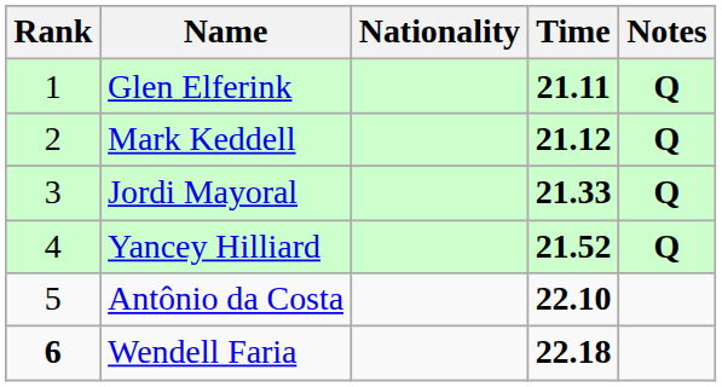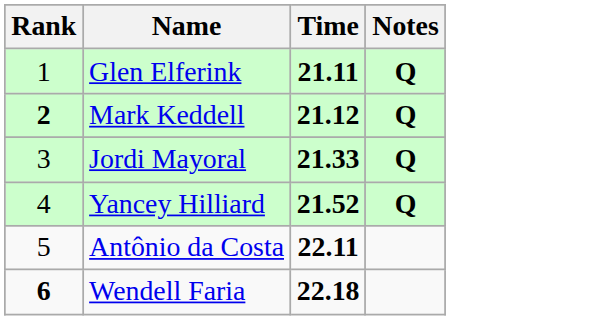 <table class="wikitable sortable" style="text-align:center">
 <tr>
 <th>Rank</th>
 <th>Name</th>
-<th>Nationality</th>
 <th>Time</th>
 <th>Notes</th>
 </tr>
 <tr bgcolor=ccffcc>
 <td>1</td>
 <td align=left><a href='#'>Glen Elferink</a></td>
-<td align=left></td>
 <td><strong>21.11</strong></td>
 <td><strong>Q</strong></td>
 </tr>
 <tr bgcolor=ccffcc>
-<td>2</td>
+<td><strong>2</strong></td>
 <td align=left><a href='#'>Mark Keddell</a></td>
-<td align=left></td>
 <td><strong>21.12</strong></td>
 <td><strong>Q</strong></td>
 </tr>
 <tr bgcolor=ccffcc>
 <td>3</td>
 <td align=left><a href='#'>Jordi Mayoral</a></td>
-<td align=left></td>
 <td><strong>21.33</strong></td>
 <td><strong>Q</strong></td>
 </tr>
 <tr bgcolor=ccffcc>
 <td>4</td>
 <td align=left><a href='#'>Yancey Hilliard</a></td>
-<td align=left></td>
 <td><strong>21.52</strong></td>
 <td><strong>Q</strong></td>
 </tr>
 <tr>
 <td>5</td>
 <td align=left><a href='#'>Antônio da Costa</a></td>
-<td align=left></td>
-<td><strong>22.10</strong></td>
+<td><strong>22.11</strong></td>
 <td></td>
 </tr>
 <tr>
 <td><strong>6</strong></td>
 <td align=left><a href='#'>Wendell Faria</a></td>
-<td align=left></td>
 <td><strong>22.18</strong></td>
 <td></td>
 </tr>
 </table>
